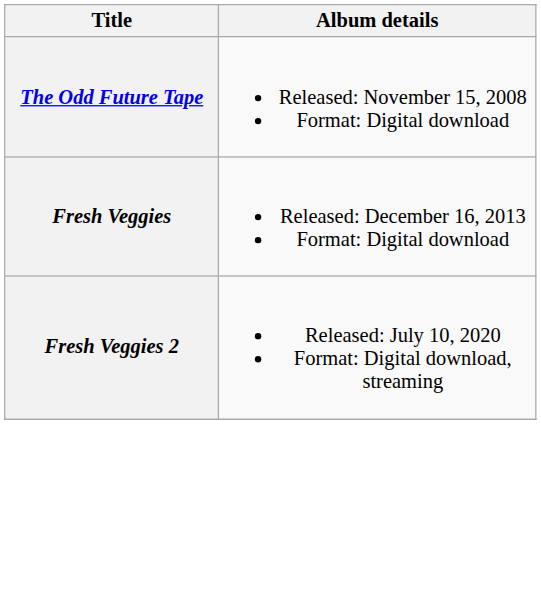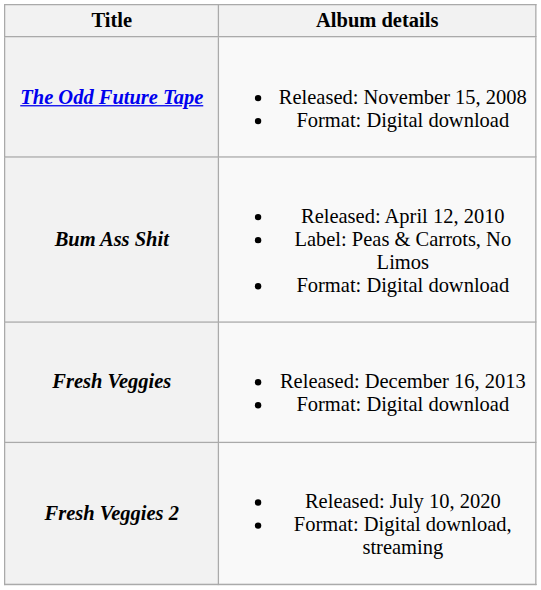 <table class="wikitable plainrowheaders" style="text-align:center;" border="1">
 <tr>
 <th scope="col" style="width:10em;">Title</th>
 <th scope="col" style="width:15em;">Album details</th>
 </tr>
 <tr>
 <th scope="row"><em><a href='#'>The Odd Future Tape</a></em><br></th>
 <td><br><ul><li>Released: November 15, 2008</li><li>Format: Digital download</li></ul></td>
+</tr>
+<tr>
+<th scope="row"><em>Bum Ass Shit</em><br></th>
+<td><br><ul><li>Released: April 12, 2010</li><li>Label: Peas & Carrots, No Limos</li><li>Format: Digital download</li></ul></td>
 </tr>
 <tr>
 <th scope="row"><em>Fresh Veggies</em><br></th>
 <td><br><ul><li>Released: December 16, 2013</li><li>Format: Digital download</li></ul></td>
 </tr>
 <tr>
 <th scope="row"><em>Fresh Veggies 2</em><br></th>
 <td><br><ul><li>Released: July 10, 2020</li><li>Format: Digital download, streaming</li></ul></td>
 </tr>
 <tr>
 </tr>
 </table>
